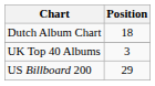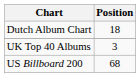 <table class="wikitable">
 <tr>
 <th>Chart</th>
 <th>Position</th>
 </tr>
 <tr>
 <td>Dutch Album Chart</td>
 <td style="text-align:center;">18</td>
 </tr>
 <tr>
 </tr>
 <tr>
 <td>UK Top 40 Albums</td>
 <td style="text-align:center;">3</td>
 </tr>
 <tr>
 <td>US <em>Billboard</em> 200</td>
-<td style="text-align:center;">29</td>
+<td style="text-align:center;">68</td>
 </tr>
 </table>
